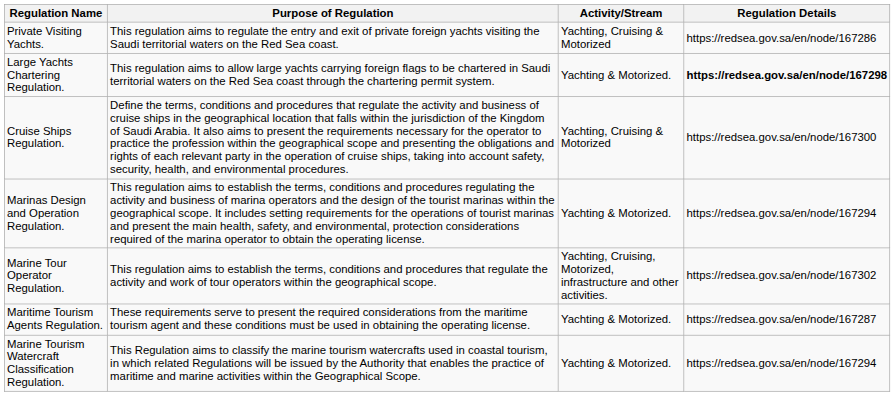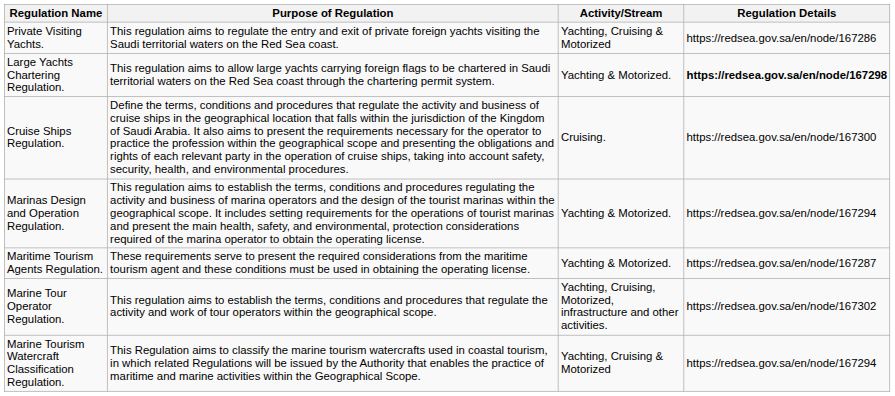 <table class="wikitable">
 <tr>
 <th>Regulation Name</th>
 <th>Purpose of Regulation</th>
 <th>Activity/Stream</th>
 <th>Regulation Details</th>
 </tr>
 <tr>
 <td>Private Visiting Yachts.</td>
 <td>This regulation aims to regulate the entry and exit of private foreign yachts visiting the Saudi territorial waters on the Red Sea coast.</td>
 <td>Yachting, Cruising & Motorized</td>
 <td>https://redsea.gov.sa/en/node/167286</td>
 </tr>
 <tr>
 <td>Large Yachts Chartering Regulation.</td>
 <td>This regulation aims to allow large yachts carrying foreign flags to be chartered in Saudi territorial waters on the Red Sea coast through the chartering permit system.</td>
 <td>Yachting & Motorized.</td>
 <td><strong>https://redsea.gov.sa/en/node/167298</strong></td>
 </tr>
 <tr>
 <td>Cruise Ships Regulation.</td>
 <td>Define the terms, conditions and procedures that regulate the activity and business of cruise ships in the geographical location that falls within the jurisdiction of the Kingdom of Saudi Arabia. It also aims to present the requirements necessary for the operator to practice the profession within the geographical scope and presenting the obligations and rights of each relevant party in the operation of cruise ships, taking into account safety, security, health, and environmental procedures.</td>
-<td>Yachting, Cruising & Motorized</td>
+<td>Cruising.</td>
 <td>https://redsea.gov.sa/en/node/167300</td>
 </tr>
 <tr>
 <td>Marinas Design and Operation Regulation.</td>
 <td>This regulation aims to establish the terms, conditions and procedures regulating the activity and business of marina operators and the design of the tourist marinas within the geographical scope. It includes setting requirements for the operations of tourist marinas and present the main health, safety, and environmental, protection considerations required of the marina operator to obtain the operating license.</td>
 <td>Yachting & Motorized.</td>
 <td>https://redsea.gov.sa/en/node/167294</td>
 </tr>
 <tr>
+<td>Maritime Tourism Agents Regulation.</td>
+<td>These requirements serve to present the required considerations from the maritime tourism agent and these conditions must be used in obtaining the operating license.</td>
+<td>Yachting & Motorized.</td>
+<td>https://redsea.gov.sa/en/node/167287</td>
+</tr>
+<tr>
 <td>Marine Tour Operator Regulation.</td>
 <td>This regulation aims to establish the terms, conditions and procedures that regulate the activity and work of tour operators within the geographical scope.</td>
 <td>Yachting, Cruising, Motorized, infrastructure and other activities.</td>
 <td>https://redsea.gov.sa/en/node/167302</td>
 </tr>
 <tr>
-<td>Maritime Tourism Agents Regulation.</td>
-<td>These requirements serve to present the required considerations from the maritime tourism agent and these conditions must be used in obtaining the operating license.</td>
-<td>Yachting & Motorized.</td>
-<td>https://redsea.gov.sa/en/node/167287</td>
-</tr>
-<tr>
 <td>Marine Tourism Watercraft Classification Regulation.</td>
 <td>This Regulation aims to classify the marine tourism watercrafts used in coastal tourism, in which related Regulations will be issued by the Authority that enables the practice of maritime and marine activities within the Geographical Scope.</td>
-<td>Yachting & Motorized.</td>
+<td>Yachting, Cruising & Motorized</td>
 <td>https://redsea.gov.sa/en/node/167294</td>
 </tr>
 </table>
